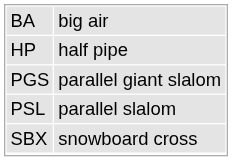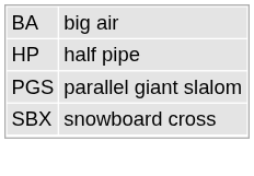 <table cellspacing="1" cellpadding="3" style="border:1px solid #AAAAAA;font-size:90%">
 <tr bgcolor="#E4E4E4">
 <td>BA</td>
 <td>big air</td>
 </tr>
 <tr bgcolor="#E4E4E4">
 <td>HP</td>
 <td>half pipe</td>
 </tr>
 <tr bgcolor="#E4E4E4">
 <td>PGS</td>
 <td>parallel giant slalom</td>
 </tr>
 <tr bgcolor="#E4E4E4">
-<td>PSL</td>
-<td>parallel slalom</td>
-</tr>
-<tr bgcolor="#E4E4E4">
 <td>SBX</td>
 <td>snowboard cross</td>
 </tr>
 <tr>
 </tr>
 </table>
